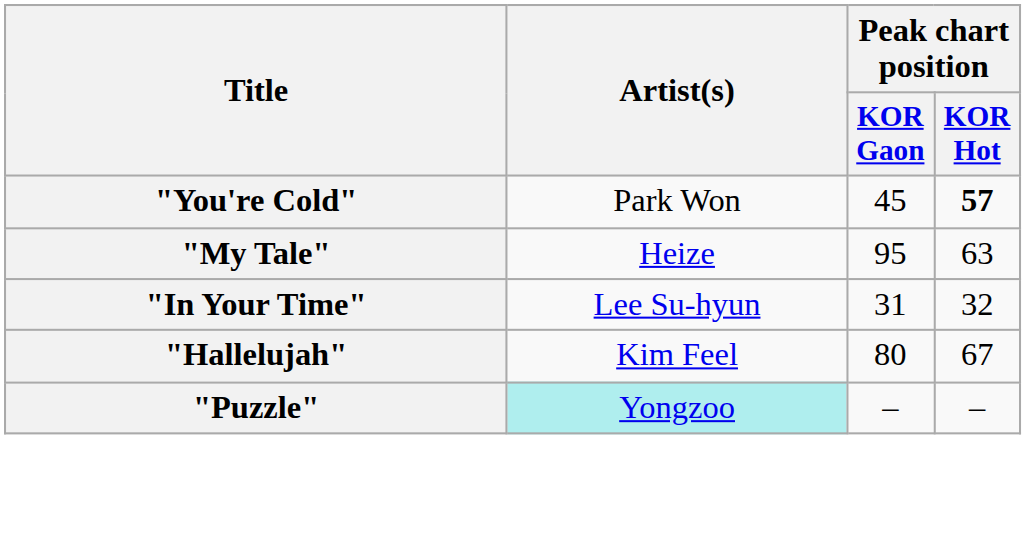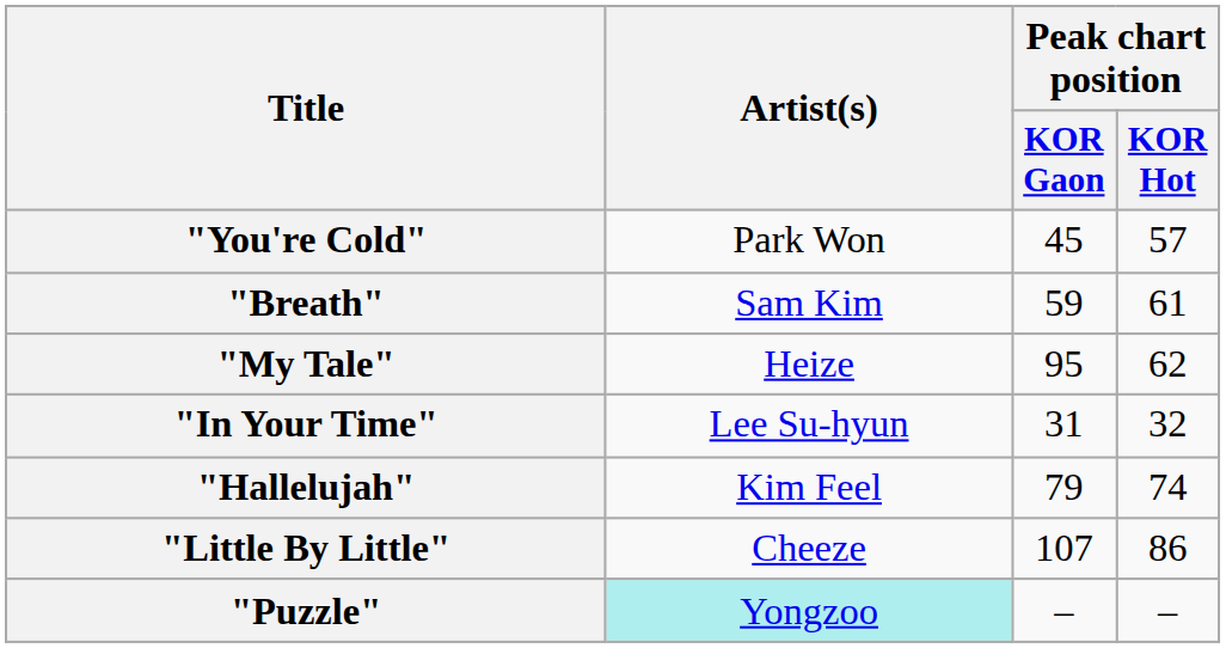 <table class="wikitable plainrowheaders" style="text-align:center">
 <tr>
 <th scope="col" rowspan="2" style="width:15em;">Title</th>
 <th scope="col" rowspan="2" style="width:10em;">Artist(s)</th>
 <th scope="col" colspan="2">Peak chart position</th>
 </tr>
 <tr>
 <th scope="col" style="width:2.5em;font-size:90%;"><a href='#'>KOR<br>Gaon</a><br></th>
 <th scope="col" style="width:2.5em;font-size:90%;"><a href='#'>KOR<br>Hot</a><br></th>
 </tr>
 <tr>
 <th scope="row">"You're Cold"</th>
 <td>Park Won</td>
 <td>45</td>
-<td><strong>57</strong></td>
+<td>57</td>
+</tr>
+<tr>
+<th scope="row">"Breath"</th>
+<td><a href='#'>Sam Kim</a></td>
+<td>59</td>
+<td>61</td>
 </tr>
 <tr>
 <th scope="row">"My Tale"</th>
 <td><a href='#'>Heize</a></td>
 <td>95</td>
-<td>63</td>
+<td>62</td>
 </tr>
 <tr>
 <th scope="row">"In Your Time"</th>
 <td><a href='#'>Lee Su-hyun</a></td>
 <td>31</td>
 <td>32</td>
 </tr>
 <tr>
 <th scope="row">"Hallelujah"</th>
 <td><a href='#'>Kim Feel</a></td>
-<td>80</td>
-<td>67</td>
+<td>79</td>
+<td>74</td>
+</tr>
+<tr>
+<th scope="row">"Little By Little"</th>
+<td><a href='#'>Cheeze</a></td>
+<td>107</td>
+<td>86</td>
 </tr>
 <tr>
 <th scope="row">"Puzzle"</th>
 <td style="background: paleturquoise;"><a href='#'>Yongzoo</a></td>
 <td>–</td>
 <td>–</td>
 </tr>
 </table>
